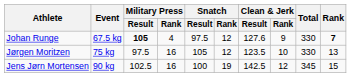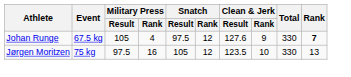 <table class="wikitable" style="font-size:90%">
 <tr>
 <th rowspan="2">Athlete</th>
 <th rowspan="2">Event</th>
 <th colspan="2">Military Press</th>
 <th colspan="2">Snatch</th>
 <th colspan="2">Clean & Jerk</th>
 <th rowspan="2">Total</th>
 <th rowspan="2">Rank</th>
 </tr>
 <tr style="font-size:95%">
 <th>Result</th>
 <th>Rank</th>
 <th>Result</th>
 <th>Rank</th>
 <th>Result</th>
 <th>Rank</th>
 </tr>
 <tr align=center>
 <td align=left><a href='#'>Johan Runge</a></td>
 <td align=left><a href='#'>67.5 kg</a></td>
-<td><strong>105</strong></td>
+<td>105</td>
 <td>4</td>
 <td>97.5</td>
 <td>12</td>
 <td>127.6</td>
 <td>9</td>
 <td>330</td>
 <td><strong>7</strong></td>
 </tr>
 <tr align=center>
 <td align=left><a href='#'>Jørgen Moritzen</a></td>
 <td align=left><a href='#'>75 kg</a></td>
 <td>97.5</td>
 <td>16</td>
 <td>105</td>
 <td>12</td>
 <td>123.5</td>
 <td>10</td>
 <td>330</td>
 <td>13</td>
 </tr>
-<tr align=center>
-<td align=left><a href='#'>Jens Jørn Mortensen</a></td>
-<td align=left><a href='#'>90 kg</a></td>
-<td>102.5</td>
-<td>16</td>
-<td>100</td>
-<td>19</td>
-<td>142.5</td>
-<td>12</td>
-<td>345</td>
-<td>15</td>
-</tr>
 </table>
